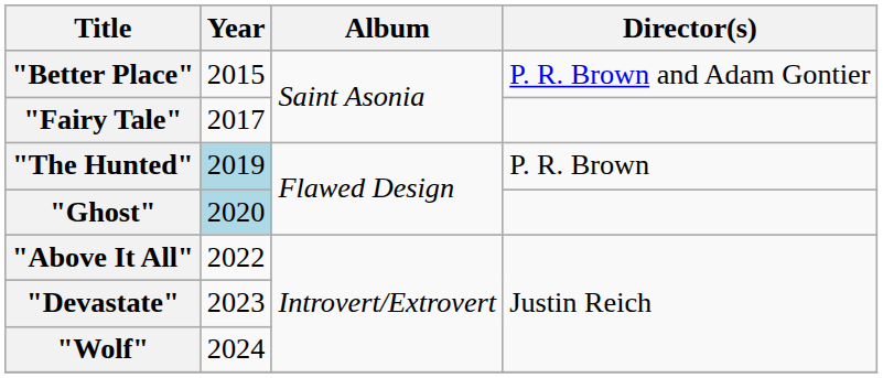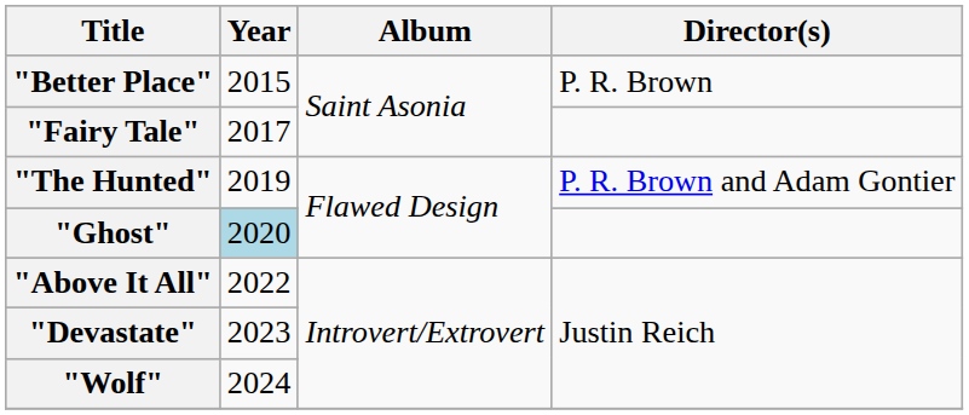 <table class="wikitable plainrowheaders">
 <tr>
 <th>Title</th>
 <th>Year</th>
 <th>Album</th>
 <th>Director(s)</th>
 </tr>
 <tr>
 <th scope="row">"Better Place"</th>
 <td>2015</td>
 <td rowspan="2"><em>Saint Asonia</em></td>
-<td><a href='#'>P. R. Brown</a> and Adam Gontier</td>
+<td>P. R. Brown</td>
 </tr>
 <tr>
 <th scope="row">"Fairy Tale"</th>
 <td>2017</td>
 <td></td>
 </tr>
 <tr>
 <th scope="row">"The Hunted"</th>
-<td style="background: lightblue;">2019</td>
+<td>2019</td>
 <td rowspan="2"><em>Flawed Design</em></td>
-<td>P. R. Brown</td>
+<td><a href='#'>P. R. Brown</a> and Adam Gontier</td>
 </tr>
 <tr>
 <th scope="row">"Ghost"</th>
 <td style="background: lightblue;">2020</td>
 <td></td>
 </tr>
 <tr>
 <th scope="row">"Above It All"</th>
 <td>2022</td>
 <td rowspan="3"><em>Introvert/Extrovert</em></td>
 <td rowspan="3">Justin Reich</td>
 </tr>
 <tr>
 <th scope="row">"Devastate"</th>
 <td>2023</td>
 </tr>
 <tr>
 <th scope="row">"Wolf"</th>
 <td>2024</td>
 </tr>
 <tr>
 </tr>
 </table>
